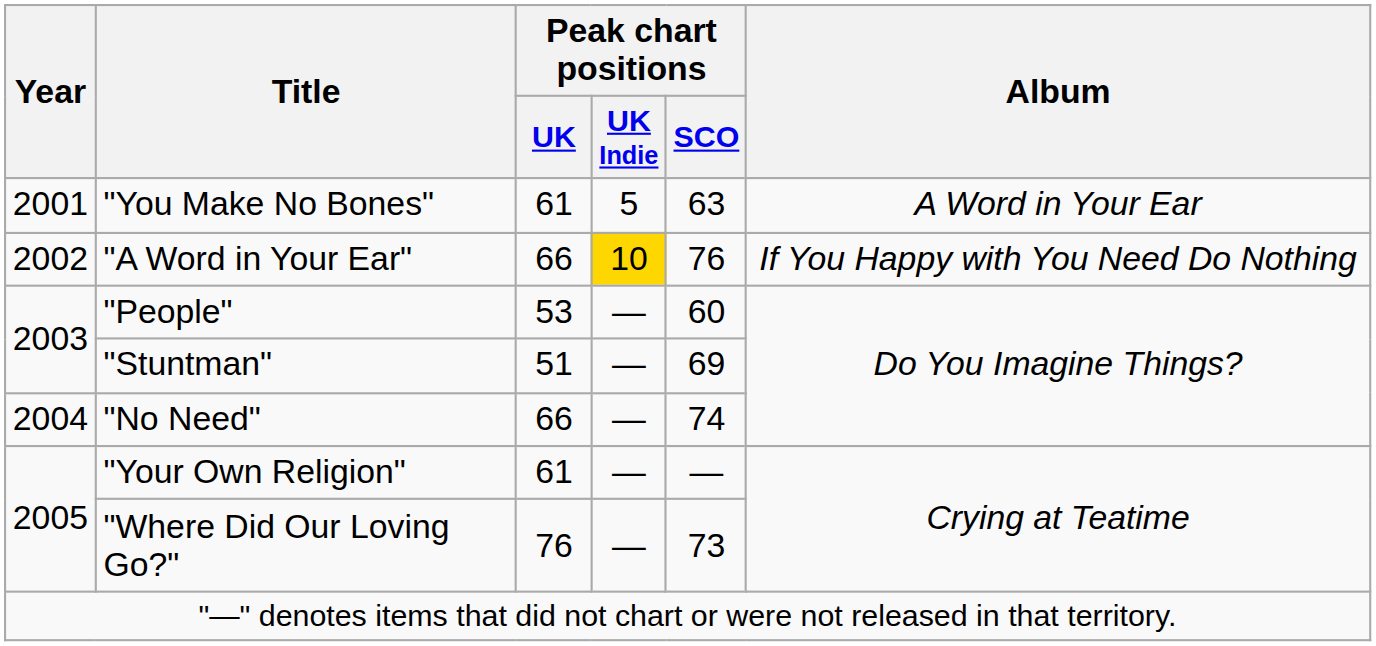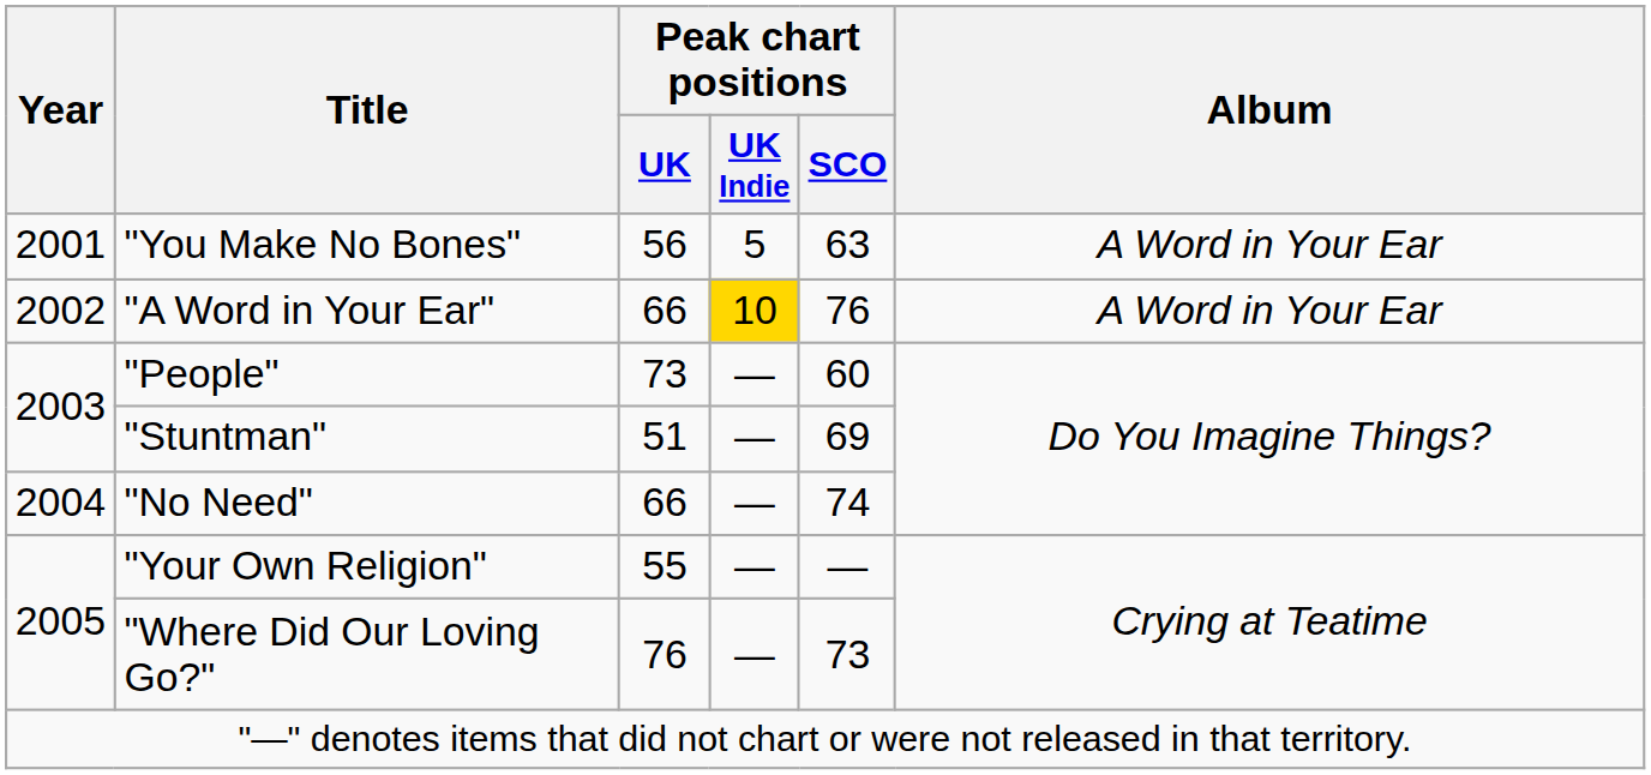 <table class="wikitable" style="text-align:center;">
 <tr>
 <th rowspan="2" style="width:2em;">Year</th>
 <th rowspan="2" style="width:12em;">Title</th>
 <th colspan="3">Peak chart positions</th>
 <th rowspan="2" style="width:18em;">Album</th>
 </tr>
 <tr>
 <th style="width:2em;font-size:90%;"><a href='#'>UK</a><br></th>
 <th style="width:2em;font-size:90%;"><a href='#'>UK<br><small>Indie</small></a><br></th>
 <th style="width:2em;font-size:90%;"><a href='#'>SCO</a><br></th>
 </tr>
 <tr>
 <td>2001</td>
 <td style="text-align:left;">"You Make No Bones"</td>
-<td>61</td>
+<td>56</td>
 <td>5</td>
 <td>63</td>
 <td><em>A Word in Your Ear</em></td>
 </tr>
 <tr>
 <td>2002</td>
 <td style="text-align:left;">"A Word in Your Ear"</td>
 <td>66</td>
 <td style="background: gold;">10</td>
 <td>76</td>
-<td><em>If You Happy with You Need Do Nothing</em></td>
+<td><em>A Word in Your Ear</em></td>
 </tr>
 <tr>
 <td rowspan="2">2003</td>
 <td style="text-align:left;">"People"</td>
-<td>53</td>
+<td>73</td>
 <td>—</td>
 <td>60</td>
 <td rowspan="3"><em>Do You Imagine Things?</em></td>
 </tr>
 <tr>
 <td style="text-align:left;">"Stuntman"</td>
 <td>51</td>
 <td>—</td>
 <td>69</td>
 </tr>
 <tr>
 <td>2004</td>
 <td style="text-align:left;">"No Need"</td>
 <td>66</td>
 <td>—</td>
 <td>74</td>
 </tr>
 <tr>
 <td rowspan="2">2005</td>
 <td style="text-align:left;">"Your Own Religion"</td>
-<td>61</td>
+<td>55</td>
 <td>—</td>
 <td>—</td>
 <td rowspan="2"><em>Crying at Teatime</em></td>
 </tr>
 <tr>
 <td style="text-align:left;">"Where Did Our Loving Go?"</td>
 <td>76</td>
 <td>—</td>
 <td>73</td>
 </tr>
 <tr>
 <td colspan="15" style="font-size:90%">"—" denotes items that did not chart or were not released in that territory.</td>
 </tr>
 </table>
